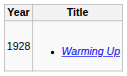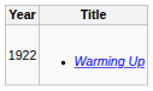 <table class="wikitable sortable">
 <tr>
 <th>Year</th>
 <th>Title</th>
 </tr>
 <tr>
-<td>1928</td>
+<td>1922</td>
 <td><br><ul><li><em><a href='#'>Warming Up</a></em></li></ul></td>
 </tr>
 </table>
